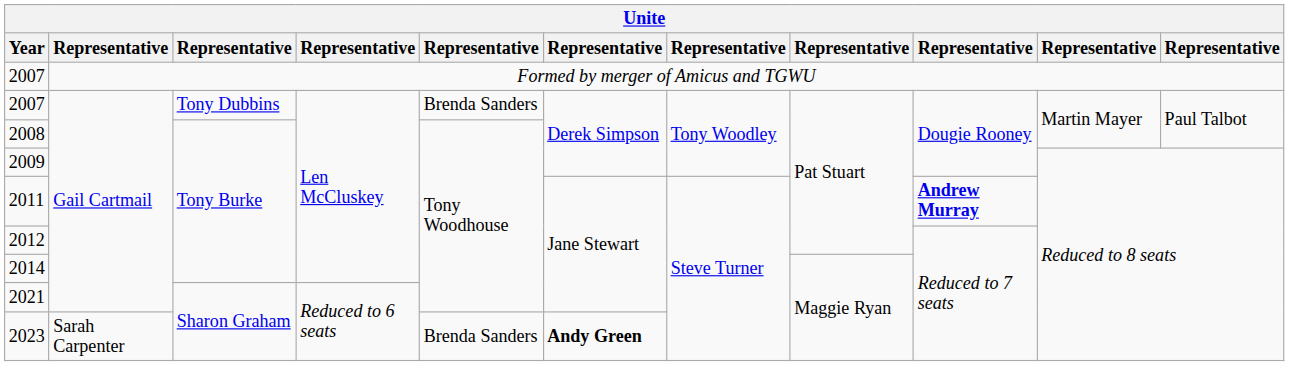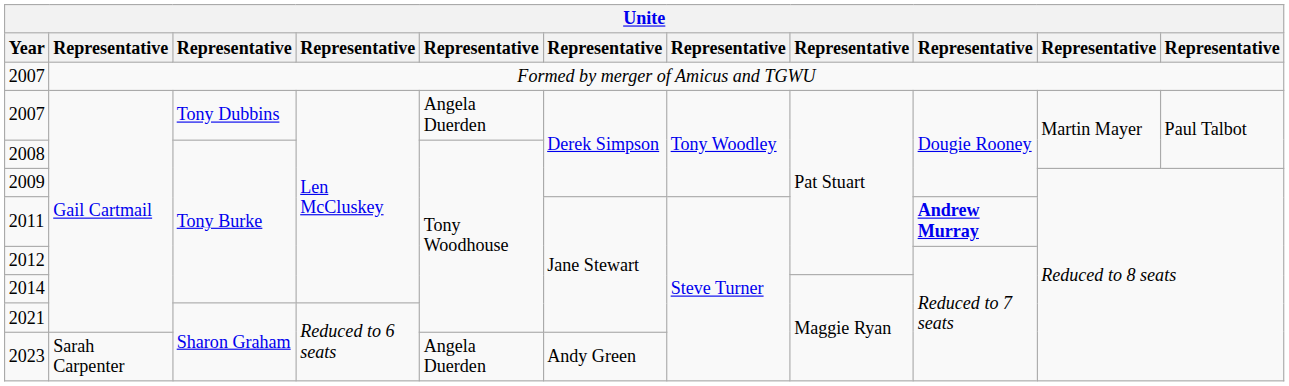 <table class="wikitable">
 <tr>
 <th colspan=11><a href='#'>Unite</a></th>
 </tr>
 <tr>
 <th>Year</th>
 <th>Representative</th>
 <th>Representative</th>
 <th>Representative</th>
 <th>Representative</th>
 <th>Representative</th>
 <th>Representative</th>
 <th>Representative</th>
 <th>Representative</th>
 <th>Representative</th>
 <th>Representative</th>
 </tr>
 <tr>
 <td>2007</td>
 <td colspan=11 align="center"><em>Formed by merger of Amicus and TGWU</em></td>
 </tr>
 <tr>
 <td>2007</td>
 <td rowspan=7><a href='#'>Gail Cartmail</a></td>
 <td><a href='#'>Tony Dubbins</a></td>
 <td rowspan=6><a href='#'>Len McCluskey</a></td>
-<td>Brenda Sanders</td>
+<td>Angela Duerden</td>
 <td rowspan=3><a href='#'>Derek Simpson</a></td>
 <td rowspan=3><a href='#'>Tony Woodley</a></td>
 <td rowspan=5>Pat Stuart</td>
 <td rowspan=3><a href='#'>Dougie Rooney</a></td>
 <td rowspan=2>Martin Mayer</td>
 <td rowspan=2>Paul Talbot</td>
 </tr>
 <tr>
 <td>2008</td>
 <td rowspan=5><a href='#'>Tony Burke</a></td>
 <td rowspan=6>Tony Woodhouse</td>
 </tr>
 <tr>
 <td>2009</td>
 <td rowspan=6 colspan=2><em>Reduced to 8 seats</em></td>
 </tr>
 <tr>
 <td>2011</td>
 <td rowspan=4>Jane Stewart</td>
 <td rowspan=5><a href='#'>Steve Turner</a></td>
 <td><strong><a href='#'>Andrew Murray</a></strong></td>
 </tr>
 <tr>
 <td>2012</td>
 <td rowspan=4><em>Reduced to 7 seats</em></td>
 </tr>
 <tr>
 <td>2014</td>
 <td rowspan=3>Maggie Ryan</td>
 </tr>
 <tr>
 <td>2021</td>
 <td rowspan=2><a href='#'>Sharon Graham</a></td>
 <td rowspan=2><em>Reduced to 6 seats</em></td>
 </tr>
 <tr>
 <td>2023</td>
 <td>Sarah Carpenter</td>
-<td>Brenda Sanders</td>
-<td><strong>Andy Green</strong></td>
+<td>Angela Duerden</td>
+<td>Andy Green</td>
 </tr>
 </table>
